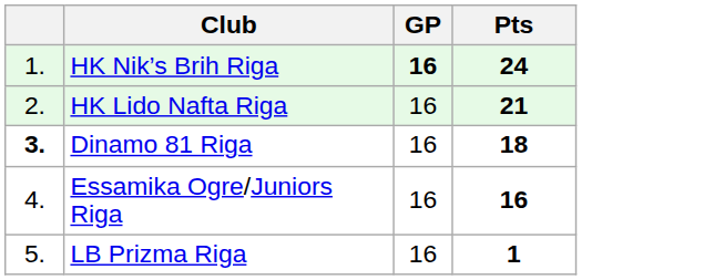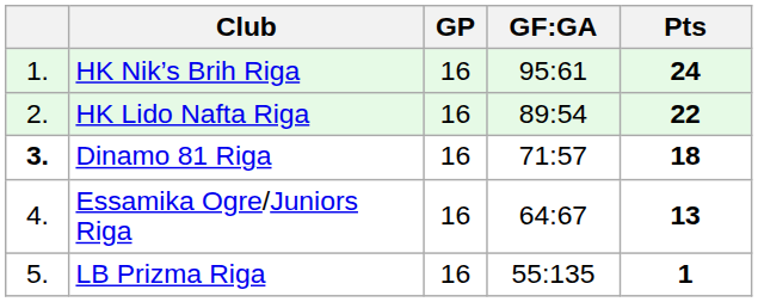 <table class="wikitable">
 <tr>
 <th width="30"></th>
 <th width="200">Club</th>
 <th width="30">GP</th>
+<th width="70">GF:GA</th>
 <th width="70">Pts</th>
 </tr>
 <tr bgcolor="#e6fae6" align="center">
 <td>1.</td>
 <td align="left"><a href='#'>HK Nik’s Brih Riga</a></td>
-<td><strong>16</strong></td>
+<td>16</td>
+<td>95:61</td>
 <td><strong>24</strong></td>
 </tr>
 <tr bgcolor="#e6fae6" align="center">
 <td>2.</td>
 <td align="left"><a href='#'>HK Lido Nafta Riga</a></td>
 <td>16</td>
-<td><strong>21</strong></td>
+<td>89:54</td>
+<td><strong>22</strong></td>
 </tr>
 <tr bgcolor="#FFFFFF" align="center">
 <td><strong>3.</strong></td>
 <td align="left"><a href='#'>Dinamo 81 Riga</a></td>
 <td>16</td>
+<td>71:57</td>
 <td><strong>18</strong></td>
 </tr>
 <tr bgcolor="#FFFFFF" align="center">
 <td>4.</td>
 <td align="left"><a href='#'>Essamika Ogre</a>/<a href='#'>Juniors Riga</a></td>
 <td>16</td>
-<td><strong>16</strong></td>
+<td>64:67</td>
+<td><strong>13</strong></td>
 </tr>
 <tr bgcolor="#FFFFFF" align="center">
 <td>5.</td>
 <td align="left"><a href='#'>LB Prizma Riga</a></td>
 <td>16</td>
+<td>55:135</td>
 <td><strong>1</strong></td>
 </tr>
 </table>
